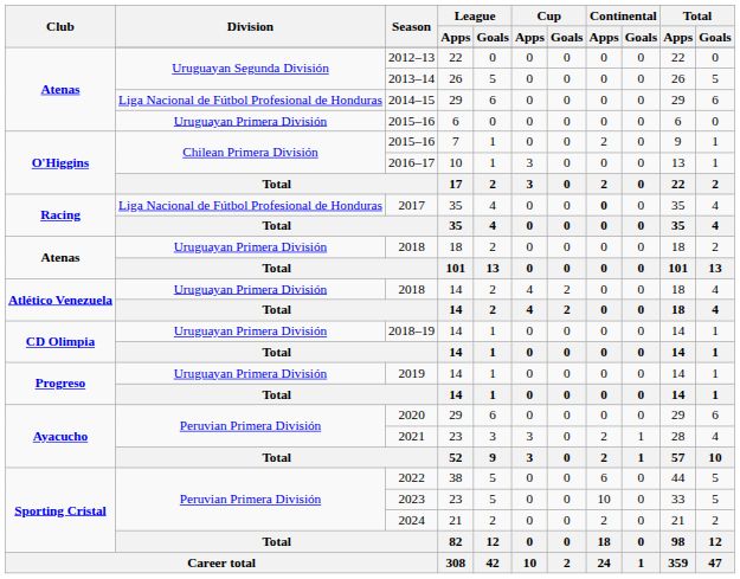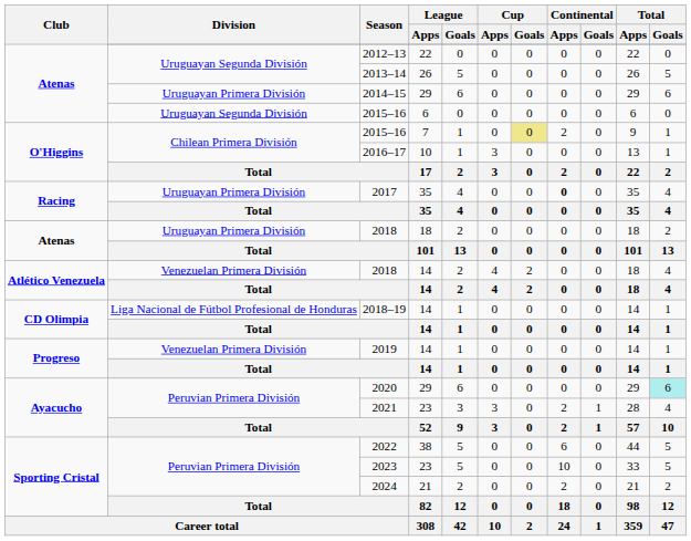 <table class="wikitable center" style="text-align: center">
 <tr>
 <th rowspan="2">Club</th>
 <th rowspan="2">Division</th>
 <th rowspan="2">Season</th>
 <th colspan="2">League</th>
 <th colspan="2">Cup</th>
 <th colspan="2">Continental</th>
 <th colspan="2">Total</th>
 </tr>
 <tr style="background:#DDDDDD">
 <th>Apps</th>
 <th>Goals</th>
 <th>Apps</th>
 <th>Goals</th>
 <th>Apps</th>
 <th>Goals</th>
 <th>Apps</th>
 <th>Goals</th>
 </tr>
 <tr style="text-align: center;">
 <td rowspan=5 valign="center"><strong><a href='#'>Atenas</a></strong></td>
 </tr>
 <tr style="text-align: center;">
 <td rowspan=2 valign="center"><a href='#'>Uruguayan Segunda División</a></td>
 <td>2012–13</td>
 <td>22</td>
 <td>0</td>
 <td>0</td>
 <td>0</td>
 <td>0</td>
 <td>0</td>
 <td>22</td>
 <td>0</td>
 </tr>
 <tr style="text-align: center;">
 <td>2013–14</td>
 <td>26</td>
 <td>5</td>
 <td>0</td>
 <td>0</td>
 <td>0</td>
 <td>0</td>
 <td>26</td>
 <td>5</td>
 </tr>
 <tr style="text-align: center;">
-<td rowspan=1 valign="center"><a href='#'>Liga Nacional de Fútbol Profesional de Honduras</a></td>
+<td rowspan=1 valign="center"><a href='#'>Uruguayan Primera División</a></td>
 <td>2014–15</td>
 <td>29</td>
 <td>6</td>
 <td>0</td>
 <td>0</td>
 <td>0</td>
 <td>0</td>
 <td>29</td>
 <td>6</td>
 </tr>
 <tr style="text-align: center;">
-<td rowspan=1 valign="center"><a href='#'>Uruguayan Primera División</a></td>
+<td rowspan=1 valign="center"><a href='#'>Uruguayan Segunda División</a></td>
 <td>2015–16</td>
 <td>6</td>
 <td>0</td>
 <td>0</td>
 <td>0</td>
 <td>0</td>
 <td>0</td>
 <td>6</td>
 <td>0</td>
 </tr>
 <tr style="text-align: center;">
 <td rowspan=3 valign="center"><strong><a href='#'>O'Higgins</a></strong></td>
 <td rowspan=2 valign="center"><a href='#'>Chilean Primera División</a></td>
 <td>2015–16</td>
 <td>7</td>
 <td>1</td>
 <td>0</td>
-<td>0</td>
+<td style="background: khaki;">0</td>
 <td>2</td>
 <td>0</td>
 <td>9</td>
 <td>1</td>
 </tr>
 <tr style="text-align: center;">
 <td>2016–17</td>
 <td>10</td>
 <td>1</td>
 <td>3</td>
 <td>0</td>
 <td>0</td>
 <td>0</td>
 <td>13</td>
 <td>1</td>
 </tr>
 <tr style="text-align: center;" style="background:#DDDDDD">
 <th colspan=2>Total</th>
 <th>17</th>
 <th>2</th>
 <th>3</th>
 <th>0</th>
 <th>2</th>
 <th>0</th>
 <th>22</th>
 <th>2</th>
 </tr>
 <tr style="text-align: center;">
 <td rowspan=2 valign="center"><strong><a href='#'>Racing</a></strong></td>
-<td rowspan=1 valign="center"><a href='#'>Liga Nacional de Fútbol Profesional de Honduras</a></td>
+<td rowspan=1 valign="center"><a href='#'>Uruguayan Primera División</a></td>
 <td>2017</td>
 <td>35</td>
 <td>4</td>
 <td>0</td>
 <td>0</td>
 <td><strong>0</strong></td>
 <td>0</td>
 <td>35</td>
 <td>4</td>
 </tr>
 <tr style="text-align: center;" style="background:#DDDDDD">
 <th colspan=2>Total</th>
 <th>35</th>
 <th>4</th>
 <th>0</th>
 <th>0</th>
 <th>0</th>
 <th>0</th>
 <th>35</th>
 <th>4</th>
 </tr>
 <tr style="text-align: center;">
 <td rowspan=2 valign="center"><strong>Atenas</strong></td>
 <td rowspan=1 valign="center"><a href='#'>Uruguayan Primera División</a></td>
 <td>2018</td>
 <td>18</td>
 <td>2</td>
 <td>0</td>
 <td>0</td>
 <td>0</td>
 <td>0</td>
 <td>18</td>
 <td>2</td>
 </tr>
 <tr style="text-align: center;" style="background:#DDDDDD">
 <th colspan=2>Total</th>
 <th>101</th>
 <th>13</th>
 <th>0</th>
 <th>0</th>
 <th>0</th>
 <th>0</th>
 <th>101</th>
 <th>13</th>
 </tr>
 <tr style="text-align: center;">
 <td rowspan=2 valign="center"><strong><a href='#'>Atlético Venezuela</a></strong></td>
-<td rowspan=1 valign="center"><a href='#'>Uruguayan Primera División</a></td>
+<td rowspan=1 valign="center"><a href='#'>Venezuelan Primera División</a></td>
 <td>2018</td>
 <td>14</td>
 <td>2</td>
 <td>4</td>
 <td>2</td>
 <td>0</td>
 <td>0</td>
 <td>18</td>
 <td>4</td>
 </tr>
 <tr style="text-align: center;" style="background:#DDDDDD">
 <th colspan=2>Total</th>
 <th>14</th>
 <th>2</th>
 <th>4</th>
 <th>2</th>
 <th>0</th>
 <th>0</th>
 <th>18</th>
 <th>4</th>
 </tr>
 <tr style="text-align: center;">
 <td rowspan=2 valign="center"><strong><a href='#'>CD Olimpia</a></strong></td>
-<td rowspan=1 valign="center"><a href='#'>Uruguayan Primera División</a></td>
+<td rowspan=1 valign="center"><a href='#'>Liga Nacional de Fútbol Profesional de Honduras</a></td>
 <td>2018–19</td>
 <td>14</td>
 <td>1</td>
 <td>0</td>
 <td>0</td>
 <td>0</td>
 <td>0</td>
 <td>14</td>
 <td>1</td>
 </tr>
 <tr style="text-align: center;" style="background:#DDDDDD">
 <th colspan=2>Total</th>
 <th>14</th>
 <th>1</th>
 <th>0</th>
 <th>0</th>
 <th>0</th>
 <th>0</th>
 <th>14</th>
 <th>1</th>
 </tr>
 <tr style="text-align: center;">
 <td rowspan=2 valign="center"><strong><a href='#'>Progreso</a></strong></td>
-<td rowspan=1 valign="center"><a href='#'>Uruguayan Primera División</a></td>
+<td rowspan=1 valign="center"><a href='#'>Venezuelan Primera División</a></td>
 <td>2019</td>
 <td>14</td>
 <td>1</td>
 <td>0</td>
 <td>0</td>
 <td>0</td>
 <td>0</td>
 <td>14</td>
 <td>1</td>
 </tr>
 <tr style="text-align: center;" style="background:#DDDDDD">
 <th colspan=2>Total</th>
 <th>14</th>
 <th>1</th>
 <th>0</th>
 <th>0</th>
 <th>0</th>
 <th>0</th>
 <th>14</th>
 <th>1</th>
 </tr>
 <tr style="text-align: center;">
 <td rowspan=3 valign="center"><strong><a href='#'>Ayacucho</a></strong></td>
 <td rowspan=2 valign="center"><a href='#'>Peruvian Primera División</a></td>
 <td>2020</td>
 <td>29</td>
 <td>6</td>
 <td>0</td>
 <td>0</td>
 <td>0</td>
 <td>0</td>
 <td>29</td>
-<td>6</td>
+<td style="background: paleturquoise;">6</td>
 </tr>
 <tr style="text-align: center;">
 <td>2021</td>
 <td>23</td>
 <td>3</td>
 <td>3</td>
 <td>0</td>
 <td>2</td>
 <td>1</td>
 <td>28</td>
 <td>4</td>
 </tr>
 <tr style="text-align: center;" style="background:#DDDDDD">
 <th colspan="2">Total</th>
 <th>52</th>
 <th>9</th>
 <th>3</th>
 <th>0</th>
 <th>2</th>
 <th>1</th>
 <th>57</th>
 <th>10</th>
 </tr>
 <tr style="text-align: center;">
 <td rowspan="4" valign="center"><strong><a href='#'>Sporting Cristal</a></strong></td>
 <td rowspan="3" valign="center"><a href='#'>Peruvian Primera División</a></td>
 <td>2022</td>
 <td>38</td>
 <td>5</td>
 <td>0</td>
 <td>0</td>
 <td>6</td>
 <td>0</td>
 <td>44</td>
 <td>5</td>
 </tr>
 <tr style="text-align: center;">
 <td>2023</td>
 <td>23</td>
 <td>5</td>
 <td>0</td>
 <td>0</td>
 <td>10</td>
 <td>0</td>
 <td>33</td>
 <td>5</td>
 </tr>
 <tr>
 <td>2024</td>
 <td>21</td>
 <td>2</td>
 <td>0</td>
 <td>0</td>
 <td>2</td>
 <td>0</td>
 <td>21</td>
 <td>2</td>
 </tr>
 <tr style="text-align: center;" style="background:#DDDDDD">
 <th colspan="2">Total</th>
 <th>82</th>
 <th>12</th>
 <th>0</th>
 <th>0</th>
 <th>18</th>
 <th>0</th>
 <th>98</th>
 <th>12</th>
 </tr>
 <tr align=center>
 <th colspan="3">Career total</th>
 <th>308</th>
 <th>42</th>
 <th>10</th>
 <th>2</th>
 <th>24</th>
 <th>1</th>
 <th>359</th>
 <th>47</th>
 </tr>
 </table>
